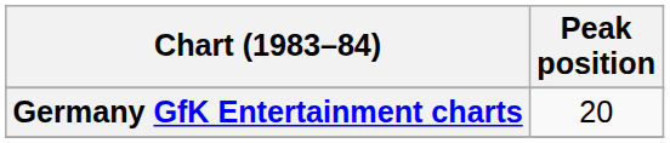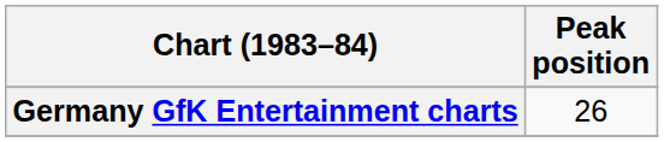 <table class="wikitable sortable plainrowheaders">
 <tr>
 <th scope="col">Chart (1983–84)</th>
 <th scope="col">Peak<br>position</th>
 </tr>
 <tr>
 </tr>
 <tr>
 <th scope="row">Germany <a href='#'>GfK Entertainment charts</a></th>
-<td style="text-align:center;">20</td>
+<td style="text-align:center;">26</td>
 </tr>
 <tr>
 </tr>
 <tr>
 </tr>
 </table>
